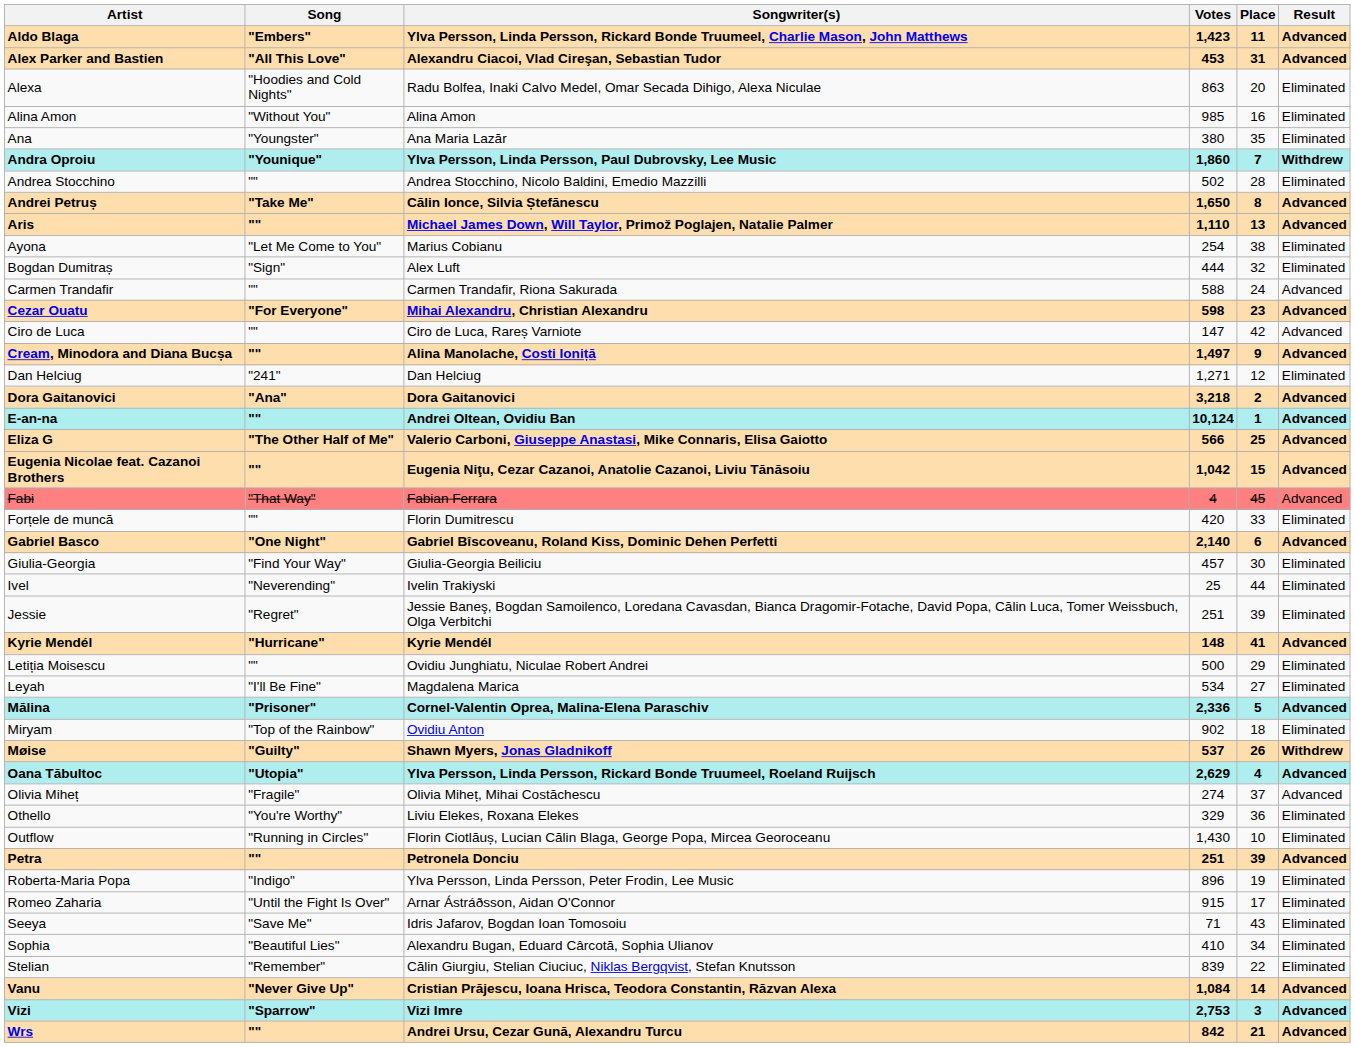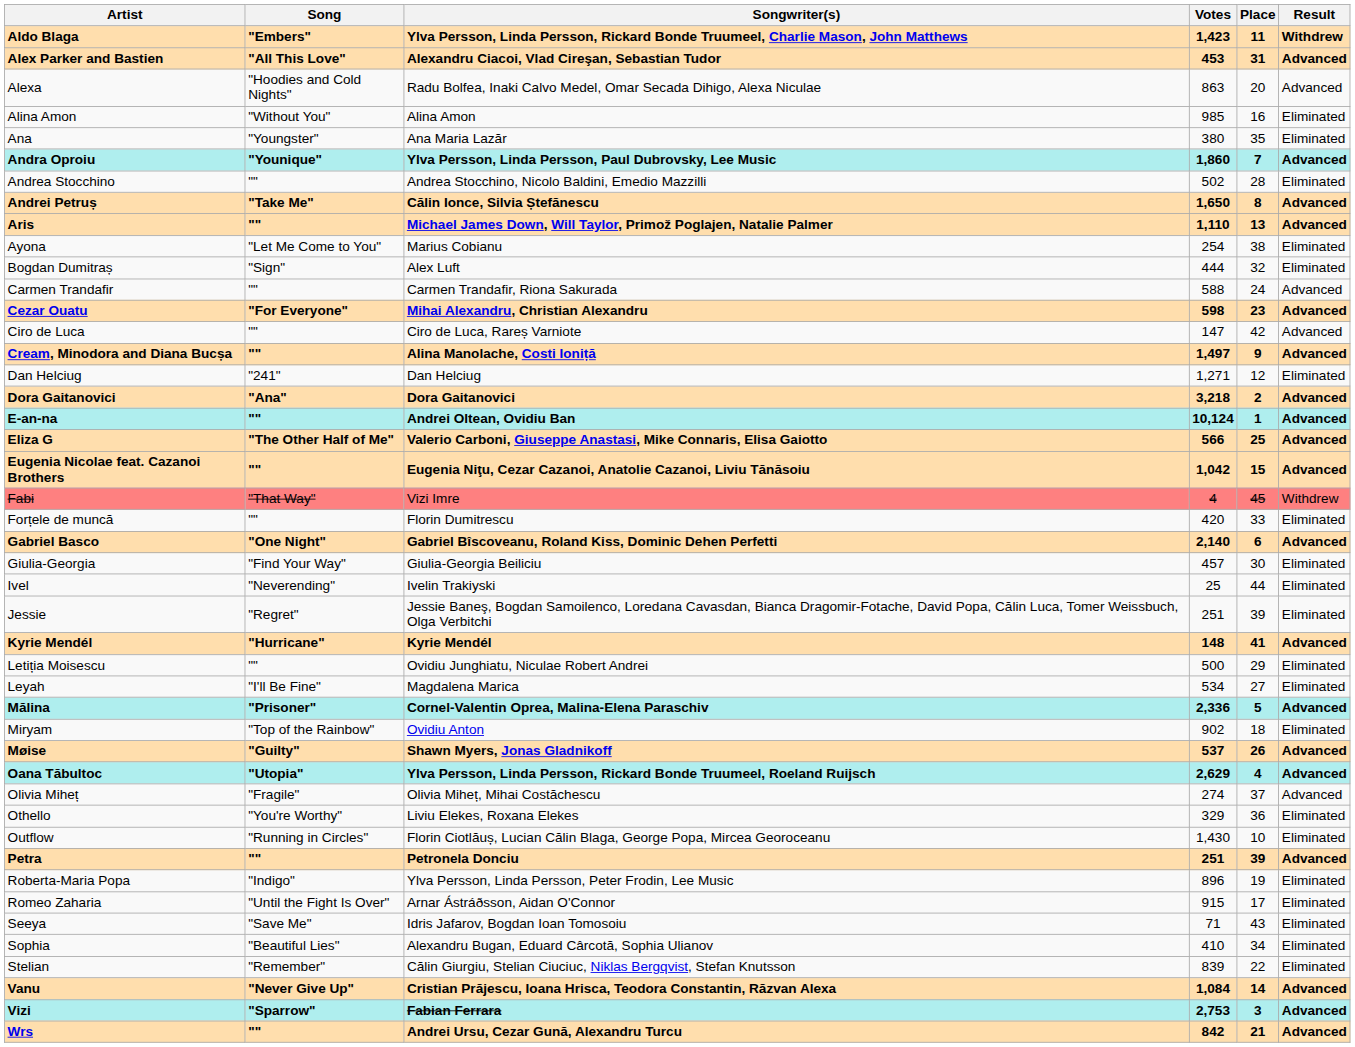 <table class="wikitable sortable mw-collapsible" style="margin: 1em auto 1em auto">
 <tr>
 <th>Artist</th>
 <th>Song</th>
 <th>Songwriter(s)</th>
 <th>Votes</th>
 <th>Place</th>
 <th>Result</th>
 </tr>
 <tr style="font-weight:bold; background:navajowhite;">
 <td>Aldo Blaga</td>
 <td>"Embers"</td>
 <td>Ylva Persson, Linda Persson, Rickard Bonde Truumeel, <a href='#'>Charlie Mason</a>, <a href='#'>John Matthews</a></td>
 <td align="center">1,423</td>
 <td align="center">11</td>
-<td>Advanced</td>
+<td>Withdrew</td>
 </tr>
 <tr style="font-weight:bold; background:navajowhite;">
 <td>Alex Parker and Bastien</td>
 <td>"All This Love"</td>
 <td>Alexandru Ciacoi, Vlad Cireşan, Sebastian Tudor</td>
 <td align="center">453</td>
 <td align="center">31</td>
 <td>Advanced</td>
 </tr>
 <tr>
 <td>Alexa</td>
 <td>"Hoodies and Cold Nights"</td>
 <td>Radu Bolfea, Inaki Calvo Medel, Omar Secada Dihigo, Alexa Niculae</td>
 <td align="center">863</td>
 <td align="center">20</td>
-<td>Eliminated</td>
+<td>Advanced</td>
 </tr>
 <tr>
 <td>Alina Amon</td>
 <td>"Without You"</td>
 <td>Alina Amon</td>
 <td align="center">985</td>
 <td align="center">16</td>
 <td>Eliminated</td>
 </tr>
 <tr>
 <td>Ana</td>
 <td>"Youngster"</td>
 <td>Ana Maria Lazăr</td>
 <td align="center">380</td>
 <td align="center">35</td>
 <td>Eliminated</td>
 </tr>
 <tr style="font-weight:bold; background:paleturquoise;">
 <td>Andra Oproiu</td>
 <td>"Younique"</td>
 <td>Ylva Persson, Linda Persson, Paul Dubrovsky, Lee Music</td>
 <td align="center">1,860</td>
 <td align="center">7</td>
-<td>Withdrew</td>
+<td>Advanced</td>
 </tr>
 <tr>
 <td>Andrea Stocchino</td>
 <td>""</td>
 <td>Andrea Stocchino, Nicolo Baldini, Emedio Mazzilli</td>
 <td align="center">502</td>
 <td align="center">28</td>
 <td>Eliminated</td>
 </tr>
 <tr style="font-weight:bold; background:navajowhite;">
 <td>Andrei Petruș</td>
 <td>"Take Me"</td>
 <td>Călin Ionce, Silvia Ștefănescu</td>
 <td align="center">1,650</td>
 <td align="center">8</td>
 <td>Advanced</td>
 </tr>
 <tr style="font-weight:bold; background:navajowhite;">
 <td>Aris</td>
 <td>"" </td>
 <td><a href='#'>Michael James Down</a>, <a href='#'>Will Taylor</a>, Primož Poglajen, Natalie Palmer</td>
 <td align="center">1,110</td>
 <td align="center">13</td>
 <td>Advanced</td>
 </tr>
 <tr>
 <td>Ayona</td>
 <td>"Let Me Come to You"</td>
 <td>Marius Cobianu</td>
 <td align="center">254</td>
 <td align="center">38</td>
 <td>Eliminated</td>
 </tr>
 <tr>
 <td>Bogdan Dumitraș</td>
 <td>"Sign"</td>
 <td>Alex Luft</td>
 <td align="center">444</td>
 <td align="center">32</td>
 <td>Eliminated</td>
 </tr>
 <tr>
 <td>Carmen Trandafir</td>
 <td>""</td>
 <td>Carmen Trandafir, Riona Sakurada</td>
 <td align="center">588</td>
 <td align="center">24</td>
 <td>Advanced</td>
 </tr>
 <tr style="font-weight:bold; background:navajowhite;">
 <td><a href='#'>Cezar Ouatu</a></td>
 <td>"For Everyone"</td>
 <td><a href='#'>Mihai Alexandru</a>, Christian Alexandru</td>
 <td align="center">598</td>
 <td align="center">23</td>
 <td>Advanced</td>
 </tr>
 <tr>
 <td>Ciro de Luca</td>
 <td>""</td>
 <td>Ciro de Luca, Rareș Varniote</td>
 <td align="center">147</td>
 <td align="center">42</td>
 <td>Advanced</td>
 </tr>
 <tr style="font-weight:bold; background:navajowhite;">
 <td><a href='#'>Cream</a>, Minodora and Diana Bucșa</td>
 <td>""</td>
 <td>Alina Manolache, <a href='#'>Costi Ioniță</a></td>
 <td align="center">1,497</td>
 <td align="center">9</td>
 <td>Advanced</td>
 </tr>
 <tr>
 <td>Dan Helciug</td>
 <td>"241"</td>
 <td>Dan Helciug</td>
 <td align="center">1,271</td>
 <td align="center">12</td>
 <td>Eliminated</td>
 </tr>
 <tr style="font-weight:bold; background:navajowhite;">
 <td>Dora Gaitanovici</td>
 <td>"Ana"</td>
 <td>Dora Gaitanovici</td>
 <td align="center">3,218</td>
 <td align="center">2</td>
 <td>Advanced</td>
 </tr>
 <tr style="font-weight:bold; background:paleturquoise;">
 <td>E-an-na</td>
 <td>""</td>
 <td>Andrei Oltean, Ovidiu Ban</td>
 <td align="center">10,124</td>
 <td align="center">1</td>
 <td>Advanced</td>
 </tr>
 <tr style="font-weight:bold; background:navajowhite;">
 <td>Eliza G</td>
 <td>"The Other Half of Me"</td>
 <td>Valerio Carboni, <a href='#'>Giuseppe Anastasi</a>, Mike Connaris, Elisa Gaiotto</td>
 <td align="center">566</td>
 <td align="center">25</td>
 <td>Advanced</td>
 </tr>
 <tr style="font-weight:bold; background:navajowhite;">
 <td>Eugenia Nicolae feat. Cazanoi Brothers</td>
 <td>""</td>
 <td>Eugenia Niţu, Cezar Cazanoi, Anatolie Cazanoi, Liviu Tănăsoiu</td>
 <td align="center">1,042</td>
 <td align="center">15</td>
 <td>Advanced</td>
 </tr>
 <tr style="background:#fe8080;">
 <td><s>Fabi</s></td>
 <td><s>"That Way"</s></td>
-<td><s>Fabian Ferrara</s></td>
+<td>Vizi Imre</td>
 <td align="center"><s>4</s></td>
 <td align="center"><s>45</s></td>
-<td>Advanced</td>
+<td>Withdrew</td>
 </tr>
 <tr>
 <td>Forțele de muncă</td>
 <td>""</td>
 <td>Florin Dumitrescu</td>
 <td align="center">420</td>
 <td align="center">33</td>
 <td>Eliminated</td>
 </tr>
 <tr style="font-weight:bold; background:navajowhite;">
 <td>Gabriel Basco</td>
 <td>"One Night"</td>
 <td>Gabriel Bîscoveanu, Roland Kiss, Dominic Dehen Perfetti</td>
 <td align="center">2,140</td>
 <td align="center">6</td>
 <td>Advanced</td>
 </tr>
 <tr>
 <td>Giulia-Georgia</td>
 <td>"Find Your Way"</td>
 <td>Giulia-Georgia Beiliciu</td>
 <td align="center">457</td>
 <td align="center">30</td>
 <td>Eliminated</td>
 </tr>
 <tr>
 <td>Ivel</td>
 <td>"Neverending"</td>
 <td>Ivelin Trakiyski</td>
 <td align="center">25</td>
 <td align="center">44</td>
 <td>Eliminated</td>
 </tr>
 <tr>
 <td>Jessie</td>
 <td>"Regret"</td>
 <td>Jessie Baneş, Bogdan Samoilenco, Loredana Cavasdan, Bianca Dragomir-Fotache, David Popa, Călin Luca, Tomer Weissbuch, Olga Verbitchi</td>
 <td align="center">251</td>
 <td align="center">39</td>
 <td>Eliminated</td>
 </tr>
 <tr style="font-weight:bold; background:navajowhite;">
 <td>Kyrie Mendél</td>
 <td>"Hurricane"</td>
 <td>Kyrie Mendél</td>
 <td align="center">148</td>
 <td align="center">41</td>
 <td>Advanced</td>
 </tr>
 <tr>
 <td>Letiția Moisescu</td>
 <td>""</td>
 <td>Ovidiu Junghiatu, Niculae Robert Andrei</td>
 <td align="center">500</td>
 <td align="center">29</td>
 <td>Eliminated</td>
 </tr>
 <tr>
 <td>Leyah</td>
 <td>"I'll Be Fine"</td>
 <td>Magdalena Marica</td>
 <td align="center">534</td>
 <td align="center">27</td>
 <td>Eliminated</td>
 </tr>
 <tr style="font-weight:bold; background:paleturquoise;">
 <td>Mălina</td>
 <td>"Prisoner"</td>
 <td>Cornel-Valentin Oprea, Malina-Elena Paraschiv</td>
 <td align="center">2,336</td>
 <td align="center">5</td>
 <td>Advanced</td>
 </tr>
 <tr>
 <td>Miryam</td>
 <td>"Top of the Rainbow"</td>
 <td><a href='#'>Ovidiu Anton</a></td>
 <td align="center">902</td>
 <td align="center">18</td>
 <td>Eliminated</td>
 </tr>
 <tr style="font-weight:bold; background:navajowhite;">
 <td>Møise</td>
 <td>"Guilty"</td>
 <td>Shawn Myers, <a href='#'>Jonas Gladnikoff</a></td>
 <td align="center">537</td>
 <td align="center">26</td>
-<td>Withdrew</td>
+<td>Advanced</td>
 </tr>
 <tr style="font-weight:bold; background:paleturquoise;">
 <td>Oana Tăbultoc</td>
 <td>"Utopia"</td>
 <td>Ylva Persson, Linda Persson, Rickard Bonde Truumeel, Roeland Ruijsch</td>
 <td align="center">2,629</td>
 <td align="center">4</td>
 <td>Advanced</td>
 </tr>
 <tr>
 <td>Olivia Miheț</td>
 <td>"Fragile"</td>
 <td>Olivia Miheț, Mihai Costăchescu</td>
 <td align="center">274</td>
 <td align="center">37</td>
 <td>Advanced</td>
 </tr>
 <tr>
 <td>Othello</td>
 <td>"You're Worthy"</td>
 <td>Liviu Elekes, Roxana Elekes</td>
 <td align="center">329</td>
 <td align="center">36</td>
 <td>Eliminated</td>
 </tr>
 <tr>
 <td>Outflow</td>
 <td>"Running in Circles"</td>
 <td>Florin Ciotlăuș, Lucian Călin Blaga, George Popa, Mircea Georoceanu</td>
 <td align="center">1,430</td>
 <td align="center">10</td>
 <td>Eliminated</td>
 </tr>
 <tr style="font-weight:bold; background:navajowhite;">
 <td>Petra</td>
 <td>""</td>
 <td>Petronela Donciu</td>
 <td align="center">251</td>
 <td align="center">39</td>
 <td>Advanced</td>
 </tr>
 <tr>
 <td>Roberta-Maria Popa</td>
 <td>"Indigo"</td>
 <td>Ylva Persson, Linda Persson, Peter Frodin, Lee Music</td>
 <td align="center">896</td>
 <td align="center">19</td>
 <td>Eliminated</td>
 </tr>
 <tr>
 <td>Romeo Zaharia</td>
 <td>"Until the Fight Is Over"</td>
 <td>Arnar Ástráðsson, Aidan O'Connor</td>
 <td align="center">915</td>
 <td align="center">17</td>
 <td>Eliminated</td>
 </tr>
 <tr>
 <td>Seeya</td>
 <td>"Save Me"</td>
 <td>Idris Jafarov, Bogdan Ioan Tomosoiu</td>
 <td align="center">71</td>
 <td align="center">43</td>
 <td>Eliminated</td>
 </tr>
 <tr>
 <td>Sophia</td>
 <td>"Beautiful Lies"</td>
 <td>Alexandru Bugan, Eduard Cârcotă, Sophia Ulianov</td>
 <td align="center">410</td>
 <td align="center">34</td>
 <td>Eliminated</td>
 </tr>
 <tr>
 <td>Stelian</td>
 <td>"Remember"</td>
 <td>Călin Giurgiu, Stelian Ciuciuc, <a href='#'>Niklas Bergqvist</a>, Stefan Knutsson</td>
 <td align="center">839</td>
 <td align="center">22</td>
 <td>Eliminated</td>
 </tr>
 <tr style="font-weight:bold; background:navajowhite;">
 <td>Vanu</td>
 <td>"Never Give Up"</td>
 <td>Cristian Prăjescu, Ioana Hrisca, Teodora Constantin, Răzvan Alexa</td>
 <td align="center">1,084</td>
 <td align="center">14</td>
 <td>Advanced</td>
 </tr>
 <tr style="font-weight:bold; background:paleturquoise;">
 <td>Vizi</td>
 <td>"Sparrow"</td>
-<td>Vizi Imre</td>
+<td><s>Fabian Ferrara</s></td>
 <td align="center">2,753</td>
 <td align="center">3</td>
 <td>Advanced</td>
 </tr>
 <tr style="font-weight:bold; background:navajowhite;">
 <td><a href='#'>Wrs</a></td>
 <td>""</td>
 <td>Andrei Ursu, Cezar Gună, Alexandru Turcu</td>
 <td align="center">842</td>
 <td align="center">21</td>
 <td>Advanced</td>
 </tr>
 </table>
